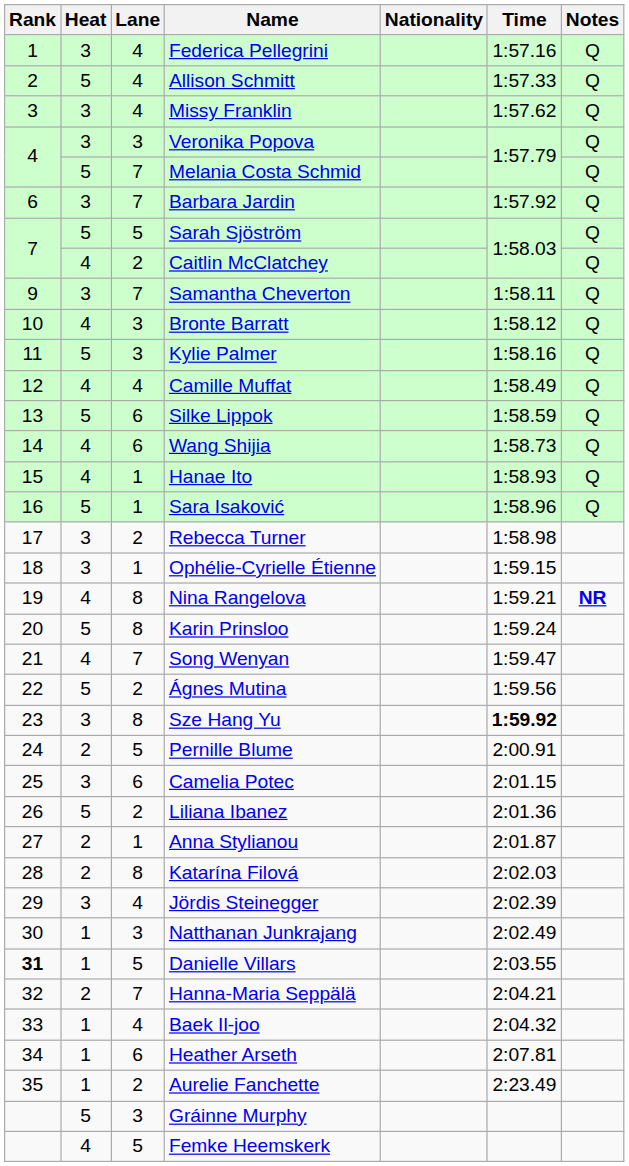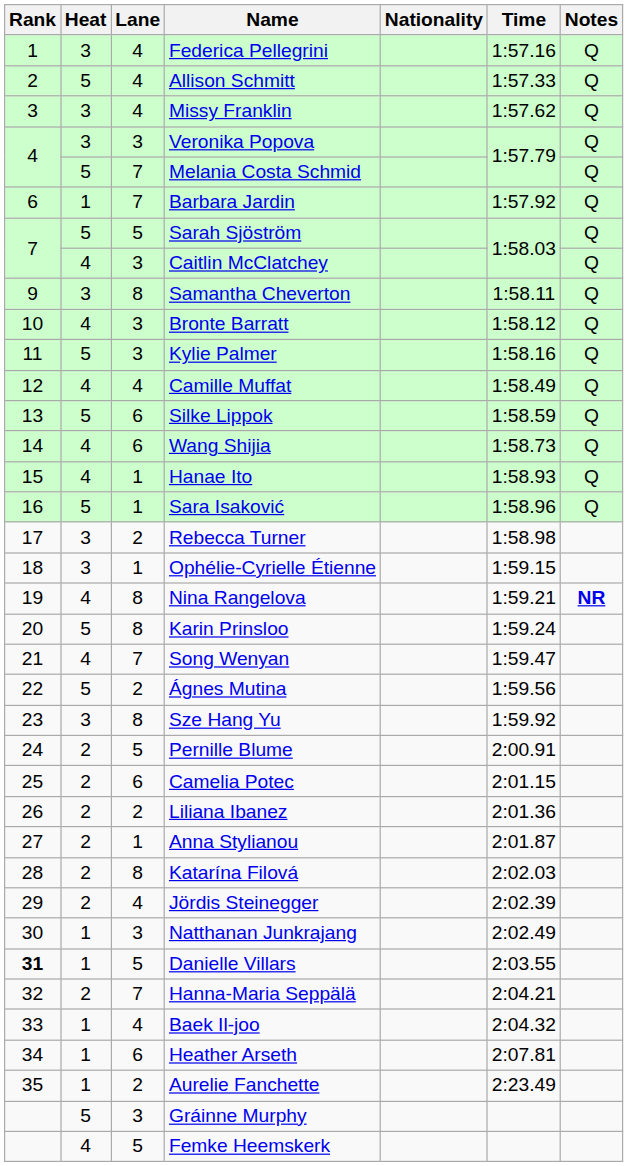 <table class="wikitable sortable" style="text-align:center">
 <tr>
 <th>Rank</th>
 <th>Heat</th>
 <th>Lane</th>
 <th>Name</th>
 <th>Nationality</th>
 <th>Time</th>
 <th>Notes</th>
 </tr>
 <tr bgcolor=ccffcc>
 <td>1</td>
 <td>3</td>
 <td>4</td>
 <td align=left><a href='#'>Federica Pellegrini</a></td>
 <td align=left></td>
 <td>1:57.16</td>
 <td>Q</td>
 </tr>
 <tr bgcolor=ccffcc>
 <td>2</td>
 <td>5</td>
 <td>4</td>
 <td align=left><a href='#'>Allison Schmitt</a></td>
 <td align=left></td>
 <td>1:57.33</td>
 <td>Q</td>
 </tr>
 <tr bgcolor=ccffcc>
 <td>3</td>
 <td>3</td>
 <td>4</td>
 <td align=left><a href='#'>Missy Franklin</a></td>
 <td align=left></td>
 <td>1:57.62</td>
 <td>Q</td>
 </tr>
 <tr bgcolor=ccffcc>
 <td rowspan=2>4</td>
 <td>3</td>
 <td>3</td>
 <td align=left><a href='#'>Veronika Popova</a></td>
 <td align=left></td>
 <td rowspan=2>1:57.79</td>
 <td>Q</td>
 </tr>
 <tr bgcolor=ccffcc>
 <td>5</td>
 <td>7</td>
 <td align=left><a href='#'>Melania Costa Schmid</a></td>
 <td align=left></td>
 <td>Q</td>
 </tr>
 <tr bgcolor=ccffcc>
 <td>6</td>
-<td>3</td>
+<td>1</td>
 <td>7</td>
 <td align=left><a href='#'>Barbara Jardin</a></td>
 <td align=left></td>
 <td>1:57.92</td>
 <td>Q</td>
 </tr>
 <tr bgcolor=ccffcc>
 <td rowspan=2>7</td>
 <td>5</td>
 <td>5</td>
 <td align=left><a href='#'>Sarah Sjöström</a></td>
 <td align=left></td>
 <td rowspan=2>1:58.03</td>
 <td>Q</td>
 </tr>
 <tr bgcolor=ccffcc>
 <td>4</td>
-<td>2</td>
+<td>3</td>
 <td align=left><a href='#'>Caitlin McClatchey</a></td>
 <td align=left></td>
 <td>Q</td>
 </tr>
 <tr bgcolor=ccffcc>
 <td>9</td>
 <td>3</td>
-<td>7</td>
+<td>8</td>
 <td align=left><a href='#'>Samantha Cheverton</a></td>
 <td align=left></td>
 <td>1:58.11</td>
 <td>Q</td>
 </tr>
 <tr bgcolor=ccffcc>
 <td>10</td>
 <td>4</td>
 <td>3</td>
 <td align=left><a href='#'>Bronte Barratt</a></td>
 <td align=left></td>
 <td>1:58.12</td>
 <td>Q</td>
 </tr>
 <tr bgcolor=ccffcc>
 <td>11</td>
 <td>5</td>
 <td>3</td>
 <td align=left><a href='#'>Kylie Palmer</a></td>
 <td align=left></td>
 <td>1:58.16</td>
 <td>Q</td>
 </tr>
 <tr bgcolor=ccffcc>
 <td>12</td>
 <td>4</td>
 <td>4</td>
 <td align=left><a href='#'>Camille Muffat</a></td>
 <td align=left></td>
 <td>1:58.49</td>
 <td>Q</td>
 </tr>
 <tr bgcolor=ccffcc>
 <td>13</td>
 <td>5</td>
 <td>6</td>
 <td align=left><a href='#'>Silke Lippok</a></td>
 <td align=left></td>
 <td>1:58.59</td>
 <td>Q</td>
 </tr>
 <tr bgcolor=ccffcc>
 <td>14</td>
 <td>4</td>
 <td>6</td>
 <td align=left><a href='#'>Wang Shijia</a></td>
 <td align=left></td>
 <td>1:58.73</td>
 <td>Q</td>
 </tr>
 <tr bgcolor=ccffcc>
 <td>15</td>
 <td>4</td>
 <td>1</td>
 <td align=left><a href='#'>Hanae Ito</a></td>
 <td align=left></td>
 <td>1:58.93</td>
 <td>Q</td>
 </tr>
 <tr bgcolor=ccffcc>
 <td>16</td>
 <td>5</td>
 <td>1</td>
 <td align=left><a href='#'>Sara Isaković</a></td>
 <td align=left></td>
 <td>1:58.96</td>
 <td>Q</td>
 </tr>
 <tr>
 <td>17</td>
 <td>3</td>
 <td>2</td>
 <td align=left><a href='#'>Rebecca Turner</a></td>
 <td align=left></td>
 <td>1:58.98</td>
 <td></td>
 </tr>
 <tr>
 <td>18</td>
 <td>3</td>
 <td>1</td>
 <td align=left><a href='#'>Ophélie-Cyrielle Étienne</a></td>
 <td align=left></td>
 <td>1:59.15</td>
 <td></td>
 </tr>
 <tr>
 <td>19</td>
 <td>4</td>
 <td>8</td>
 <td align=left><a href='#'>Nina Rangelova</a></td>
 <td align=left></td>
 <td>1:59.21</td>
 <td><strong><a href='#'>NR</a></strong></td>
 </tr>
 <tr>
 <td>20</td>
 <td>5</td>
 <td>8</td>
 <td align=left><a href='#'>Karin Prinsloo</a></td>
 <td align=left></td>
 <td>1:59.24</td>
 <td></td>
 </tr>
 <tr>
 <td>21</td>
 <td>4</td>
 <td>7</td>
 <td align=left><a href='#'>Song Wenyan</a></td>
 <td align=left></td>
 <td>1:59.47</td>
 <td></td>
 </tr>
 <tr>
 <td>22</td>
 <td>5</td>
 <td>2</td>
 <td align=left><a href='#'>Ágnes Mutina</a></td>
 <td align=left></td>
 <td>1:59.56</td>
 <td></td>
 </tr>
 <tr>
 <td>23</td>
 <td>3</td>
 <td>8</td>
 <td align=left><a href='#'>Sze Hang Yu</a></td>
 <td align=left></td>
-<td><strong>1:59.92</strong></td>
+<td>1:59.92</td>
 <td></td>
 </tr>
 <tr>
 <td>24</td>
 <td>2</td>
 <td>5</td>
 <td align=left><a href='#'>Pernille Blume</a></td>
 <td align=left></td>
 <td>2:00.91</td>
 <td></td>
 </tr>
 <tr>
 <td>25</td>
-<td>3</td>
+<td>2</td>
 <td>6</td>
 <td align=left><a href='#'>Camelia Potec</a></td>
 <td align=left></td>
 <td>2:01.15</td>
 <td></td>
 </tr>
 <tr>
 <td>26</td>
-<td>5</td>
+<td>2</td>
 <td>2</td>
 <td align=left><a href='#'>Liliana Ibanez</a></td>
 <td align=left></td>
 <td>2:01.36</td>
 <td></td>
 </tr>
 <tr>
 <td>27</td>
 <td>2</td>
 <td>1</td>
 <td align=left><a href='#'>Anna Stylianou</a></td>
 <td align=left></td>
 <td>2:01.87</td>
 <td></td>
 </tr>
 <tr>
 <td>28</td>
 <td>2</td>
 <td>8</td>
 <td align=left><a href='#'>Katarína Filová</a></td>
 <td align=left></td>
 <td>2:02.03</td>
 <td></td>
 </tr>
 <tr>
 <td>29</td>
-<td>3</td>
+<td>2</td>
 <td>4</td>
 <td align=left><a href='#'>Jördis Steinegger</a></td>
 <td align=left></td>
 <td>2:02.39</td>
 <td></td>
 </tr>
 <tr>
 <td>30</td>
 <td>1</td>
 <td>3</td>
 <td align=left><a href='#'>Natthanan Junkrajang</a></td>
 <td align=left></td>
 <td>2:02.49</td>
 <td></td>
 </tr>
 <tr>
 <td><strong>31</strong></td>
 <td>1</td>
 <td>5</td>
 <td align=left><a href='#'>Danielle Villars</a></td>
 <td align=left></td>
 <td>2:03.55</td>
 <td></td>
 </tr>
 <tr>
 <td>32</td>
 <td>2</td>
 <td>7</td>
 <td align=left><a href='#'>Hanna-Maria Seppälä</a></td>
 <td align=left></td>
 <td>2:04.21</td>
 <td></td>
 </tr>
 <tr>
 <td>33</td>
 <td>1</td>
 <td>4</td>
 <td align=left><a href='#'>Baek Il-joo</a></td>
 <td align=left></td>
 <td>2:04.32</td>
 <td></td>
 </tr>
 <tr>
 <td>34</td>
 <td>1</td>
 <td>6</td>
 <td align=left><a href='#'>Heather Arseth</a></td>
 <td align=left></td>
 <td>2:07.81</td>
 <td></td>
 </tr>
 <tr>
 <td>35</td>
 <td>1</td>
 <td>2</td>
 <td align=left><a href='#'>Aurelie Fanchette</a></td>
 <td align=left></td>
 <td>2:23.49</td>
 <td></td>
 </tr>
 <tr>
 <td></td>
 <td>5</td>
 <td>3</td>
 <td align=left><a href='#'>Gráinne Murphy</a></td>
 <td align=left></td>
 <td></td>
 <td></td>
 </tr>
 <tr>
 <td></td>
 <td>4</td>
 <td>5</td>
 <td align=left><a href='#'>Femke Heemskerk</a></td>
 <td align=left></td>
 <td></td>
 <td></td>
 </tr>
 </table>
